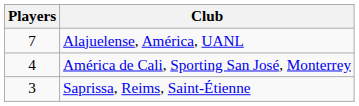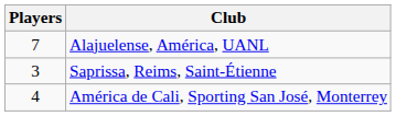 <table class="wikitable">
 <tr>
 <th>Players</th>
 <th>Club</th>
 </tr>
 <tr>
 <td align="center">7</td>
 <td> <a href='#'>Alajuelense</a>,  <a href='#'>América</a>,  <a href='#'>UANL</a></td>
 </tr>
 <tr>
+<td align="center">3</td>
+<td> <a href='#'>Saprissa</a>,  <a href='#'>Reims</a>,  <a href='#'>Saint-Étienne</a></td>
+</tr>
+<tr>
 <td align="center">4</td>
 <td> <a href='#'>América de Cali</a>,  <a href='#'>Sporting San José</a>,  <a href='#'>Monterrey</a></td>
 </tr>
-<tr>
-<td align="center">3</td>
-<td> <a href='#'>Saprissa</a>,  <a href='#'>Reims</a>,  <a href='#'>Saint-Étienne</a></td>
-</tr>
 </table>
